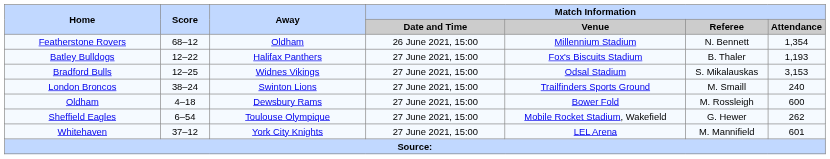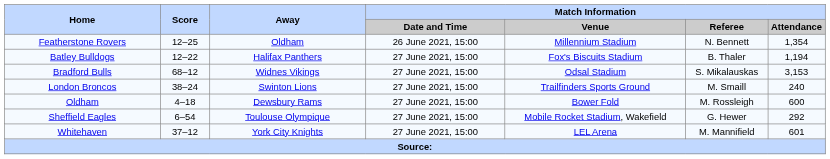 <table border=1 style="border-collapse:collapse; font-size:90%; text-align:center;" cellpadding=3 cellspacing=0 width=100%>
 <tr style="background:#c1d8ff;">
 <th scope="col" rowspan=2 width=19%>Home</th>
 <th scope="col" rowspan=2 width=6%>Score</th>
 <th scope="col" rowspan=2 width=19%>Away</th>
 <th colspan=6>Match Information</th>
 </tr>
 <tr style="background:#cccccc;">
 <th scope="col" width=17%>Date and Time</th>
 <th scope="col" width=22%>Venue</th>
 <th scope="col" width=10%>Referee</th>
 <th scope="col" width=7%>Attendance</th>
 </tr>
 <tr style="background:#f5faff;">
 <td> <a href='#'>Featherstone Rovers</a></td>
-<td>68–12</td>
+<td>12–25</td>
 <td> <a href='#'>Oldham</a></td>
 <td>26 June 2021, 15:00</td>
 <td><a href='#'>Millennium Stadium</a></td>
 <td>N. Bennett</td>
 <td>1,354</td>
 </tr>
 <tr style="background:#f5faff;">
 <td> <a href='#'>Batley Bulldogs</a></td>
 <td>12–22</td>
 <td> <a href='#'>Halifax Panthers</a></td>
 <td>27 June 2021, 15:00</td>
 <td><a href='#'>Fox's Biscuits Stadium</a></td>
 <td>B. Thaler</td>
-<td>1,193</td>
+<td>1,194</td>
 </tr>
 <tr style="background:#f5faff;">
 <td> <a href='#'>Bradford Bulls</a></td>
-<td>12–25</td>
+<td>68–12</td>
 <td> <a href='#'>Widnes Vikings</a></td>
 <td>27 June 2021, 15:00</td>
 <td><a href='#'>Odsal Stadium</a></td>
 <td>S. Mikalauskas</td>
 <td>3,153</td>
 </tr>
 <tr style="background:#f5faff;">
 <td> <a href='#'>London Broncos</a></td>
 <td>38–24</td>
 <td> <a href='#'>Swinton Lions</a></td>
 <td>27 June 2021, 15:00</td>
 <td><a href='#'>Trailfinders Sports Ground</a></td>
 <td>M. Smaill</td>
 <td>240</td>
 </tr>
 <tr style="background:#f5faff;">
 <td> <a href='#'>Oldham</a></td>
 <td>4–18</td>
 <td> <a href='#'>Dewsbury Rams</a></td>
 <td>27 June 2021, 15:00</td>
 <td><a href='#'>Bower Fold</a></td>
 <td>M. Rossleigh</td>
 <td>600</td>
 </tr>
 <tr style="background:#f5faff;">
 <td> <a href='#'>Sheffield Eagles</a></td>
 <td>6–54</td>
 <td> <a href='#'>Toulouse Olympique</a></td>
 <td>27 June 2021, 15:00</td>
 <td><a href='#'>Mobile Rocket Stadium</a>, Wakefield</td>
 <td>G. Hewer</td>
-<td>262</td>
+<td>292</td>
 </tr>
 <tr style="background:#f5faff;">
 <td> <a href='#'>Whitehaven</a></td>
 <td>37–12</td>
 <td> <a href='#'>York City Knights</a></td>
 <td>27 June 2021, 15:00</td>
 <td><a href='#'>LEL Arena</a></td>
 <td>M. Mannifield</td>
 <td>601</td>
 </tr>
 <tr style="background:#c1d8ff;">
 <th colspan=7>Source:</th>
 </tr>
 </table>
